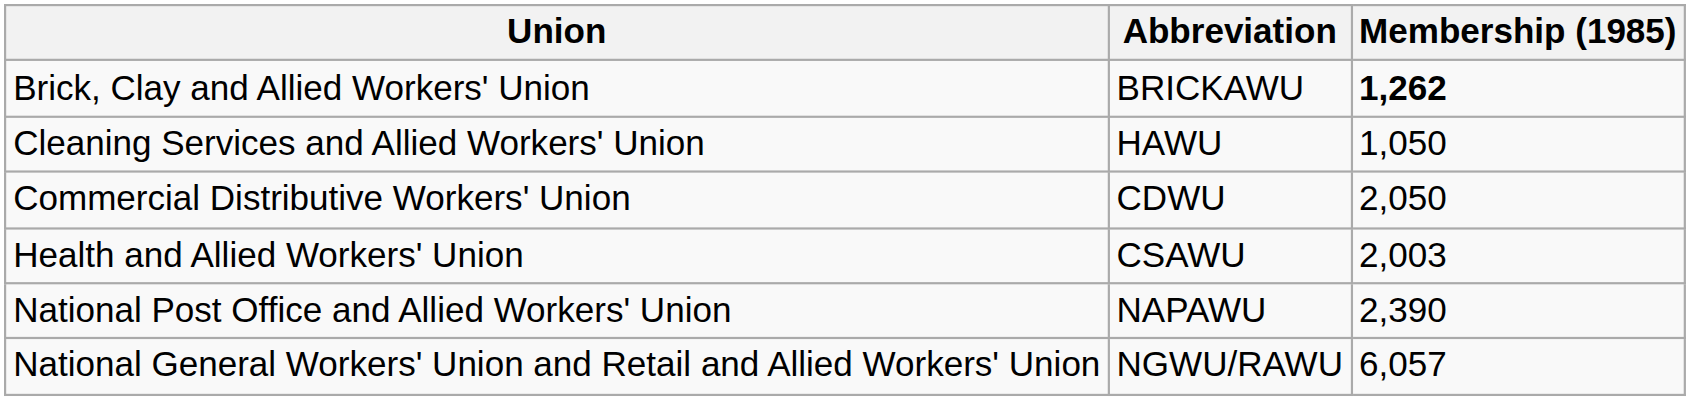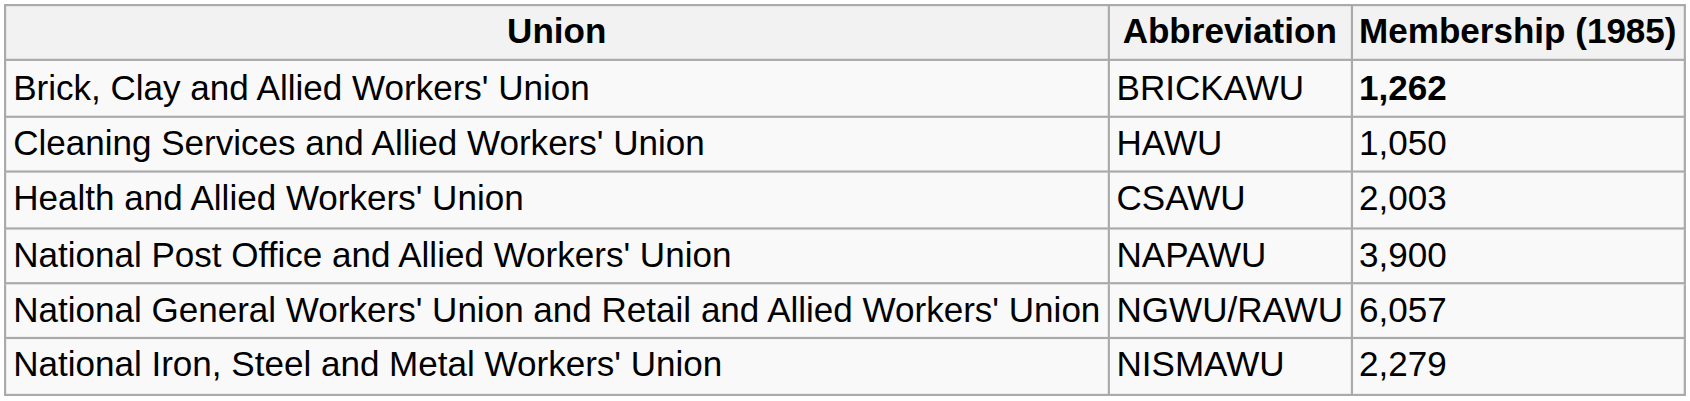 <table class="wikitable sortable">
 <tr>
 <th>Union</th>
 <th>Abbreviation</th>
 <th>Membership (1985)</th>
 </tr>
 <tr>
 <td>Brick, Clay and Allied Workers' Union</td>
 <td>BRICKAWU</td>
 <td><strong>1,262</strong></td>
 </tr>
 <tr>
 <td>Cleaning Services and Allied Workers' Union</td>
 <td>HAWU</td>
 <td>1,050</td>
 </tr>
 <tr>
-<td>Commercial Distributive Workers' Union</td>
-<td>CDWU</td>
-<td>2,050</td>
-</tr>
-<tr>
 <td>Health and Allied Workers' Union</td>
 <td>CSAWU</td>
 <td>2,003</td>
 </tr>
 <tr>
 <td>National Post Office and Allied Workers' Union</td>
 <td>NAPAWU</td>
-<td>2,390</td>
+<td>3,900</td>
 </tr>
 <tr>
 <td>National General Workers' Union and Retail and Allied Workers' Union</td>
 <td>NGWU/RAWU</td>
 <td>6,057</td>
 </tr>
+<tr>
+<td>National Iron, Steel and Metal Workers' Union</td>
+<td>NISMAWU</td>
+<td>2,279</td>
+</tr>
 </table>
